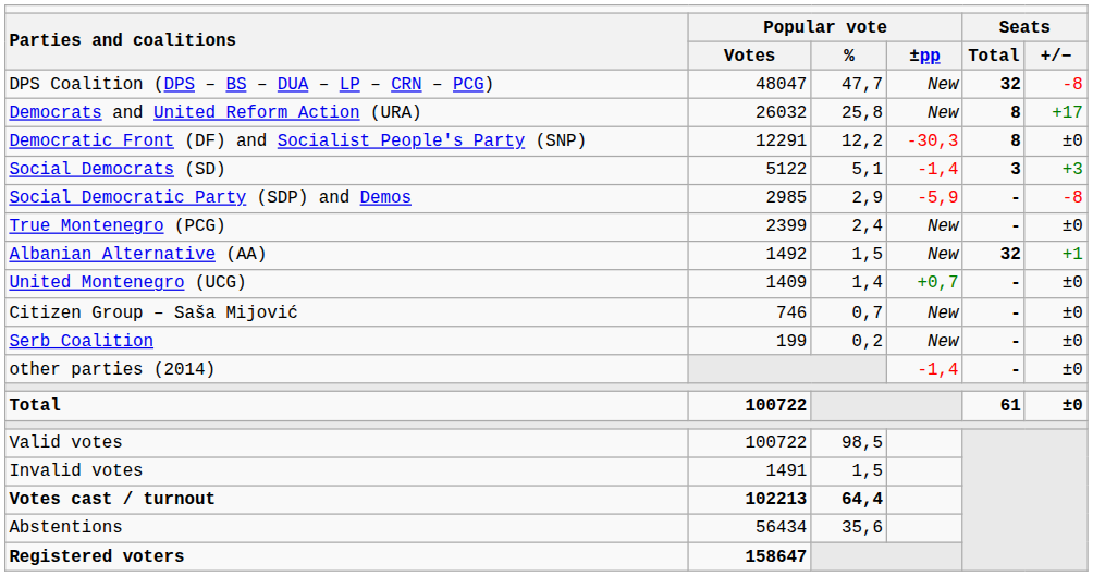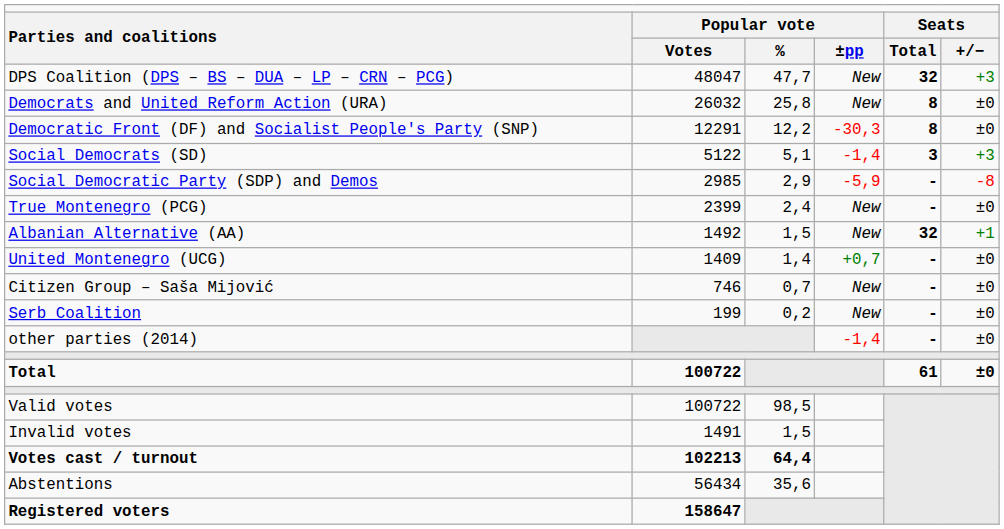 <table class="wikitable" style="text-align:right; font-size:98%; margin-bottom:0">
 <tr>
 <td colspan="6"></td>
 </tr>
 <tr>
 <th style="text-align:left;" rowspan="2" width="500">Parties and coalitions</th>
 <th colspan="3">Popular vote</th>
 <th colspan="2">Seats</th>
 </tr>
 <tr>
 <th width="85">Votes</th>
 <th width="50">%</th>
 <th width="50">±<a href='#'>pp</a></th>
 <th width="40">Total</th>
 <th width="40">+/−</th>
 </tr>
 <tr>
 <td align="left">DPS Coalition (<a href='#'>DPS</a> – <a href='#'>BS</a> – <a href='#'>DUA</a> – <a href='#'>LP</a> – <a href='#'>CRN</a> – <a href='#'>PCG</a>)</td>
 <td>48047</td>
 <td>47,7</td>
 <td><em>New</em></td>
 <td><strong>32</strong></td>
-<td style="color:red;">-8</td>
+<td style="color:green;">+3</td>
 </tr>
 <tr>
 <td align="left"><a href='#'>Democrats</a> and <a href='#'>United Reform Action</a> (URA)</td>
 <td>26032</td>
 <td>25,8</td>
 <td><em>New</em></td>
 <td><strong>8</strong></td>
-<td style="color:green;">+17</td>
+<td>±0</td>
 </tr>
 <tr>
 <td align="left"><a href='#'>Democratic Front</a> (DF) and <a href='#'>Socialist People's Party</a> (SNP)</td>
 <td>12291</td>
 <td>12,2</td>
 <td style="color:red;">-30,3</td>
 <td><strong>8</strong></td>
 <td>±0</td>
 </tr>
 <tr>
 <td align="left"><a href='#'>Social Democrats</a> (SD)</td>
 <td>5122</td>
 <td>5,1</td>
 <td style="color:red;">-1,4</td>
 <td><strong>3</strong></td>
 <td style="color:green;">+3</td>
 </tr>
 <tr>
 <td align="left"><a href='#'>Social Democratic Party</a> (SDP) and <a href='#'>Demos</a></td>
 <td>2985</td>
 <td>2,9</td>
 <td style="color:red;">-5,9</td>
 <td><strong>-</strong></td>
 <td style="color:red;">-8</td>
 </tr>
 <tr>
 <td align="left"><a href='#'>True Montenegro</a> (PCG)</td>
 <td>2399</td>
 <td>2,4</td>
 <td><em>New</em></td>
 <td><strong>-</strong></td>
 <td>±0</td>
 </tr>
 <tr>
 <td align="left"><a href='#'>Albanian Alternative</a> (АА)</td>
 <td>1492</td>
 <td>1,5</td>
 <td><em>New</em></td>
 <td><strong>32</strong></td>
 <td style="color:green;">+1</td>
 </tr>
 <tr>
 <td align="left"><a href='#'>United Montenegro</a> (UCG)</td>
 <td>1409</td>
 <td>1,4</td>
 <td style="color:green;">+0,7</td>
 <td><strong>-</strong></td>
 <td>±0</td>
 </tr>
 <tr>
 <td align="left">Citizen Group – Saša Mijović</td>
 <td>746</td>
 <td>0,7</td>
 <td><em>New</em></td>
 <td><strong>-</strong></td>
 <td>±0</td>
 </tr>
 <tr>
 <td align="left"><a href='#'>Serb Coalition</a></td>
 <td>199</td>
 <td>0,2</td>
 <td><em>New</em></td>
 <td><strong>-</strong></td>
 <td>±0</td>
 </tr>
 <tr>
 <td align="left">other parties (2014)</td>
 <td bgcolor="#E9E9E9" colspan="2"></td>
 <td style="color:red;">-1,4</td>
 <td><strong>-</strong></td>
 <td>±0</td>
 </tr>
 <tr>
 <td colspan="6" bgcolor="#E9E9E9"></td>
 </tr>
 <tr style="font-weight:bold;">
 <td align="left" width="500">Total</td>
 <td>100722</td>
 <td bgcolor="#E9E9E9" colspan="2"></td>
 <td width="40">61</td>
 <td width="40">±0</td>
 </tr>
 <tr>
 <td colspan="6" bgcolor="#E9E9E9"></td>
 </tr>
 <tr>
 <td align="left">Valid votes</td>
 <td>100722</td>
 <td>98,5</td>
 <td style="color:green;"></td>
 <td bgcolor="#E9E9E9" colspan="2" rowspan="5"></td>
 </tr>
 <tr>
 <td align="left">Invalid votes</td>
 <td>1491</td>
 <td>1,5</td>
 <td style="color:red;"></td>
 </tr>
 <tr style="font-weight:bold;">
 <td align="left">Votes cast / turnout</td>
 <td>102213</td>
 <td>64,4</td>
 <td style="color:green;"></td>
 </tr>
 <tr>
 <td align="left">Abstentions</td>
 <td>56434</td>
 <td>35,6</td>
 <td style="color:red;"></td>
 </tr>
 <tr style="font-weight:bold;">
 <td align="left">Registered voters</td>
 <td>158647</td>
 <td bgcolor="#E9E9E9" colspan="2"></td>
 </tr>
 </table>
